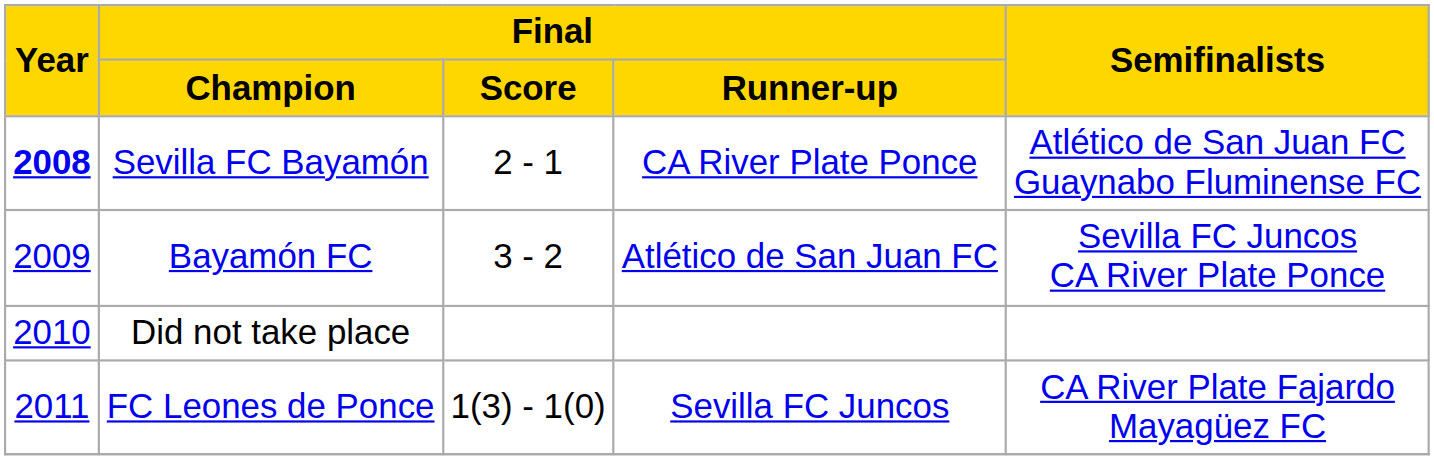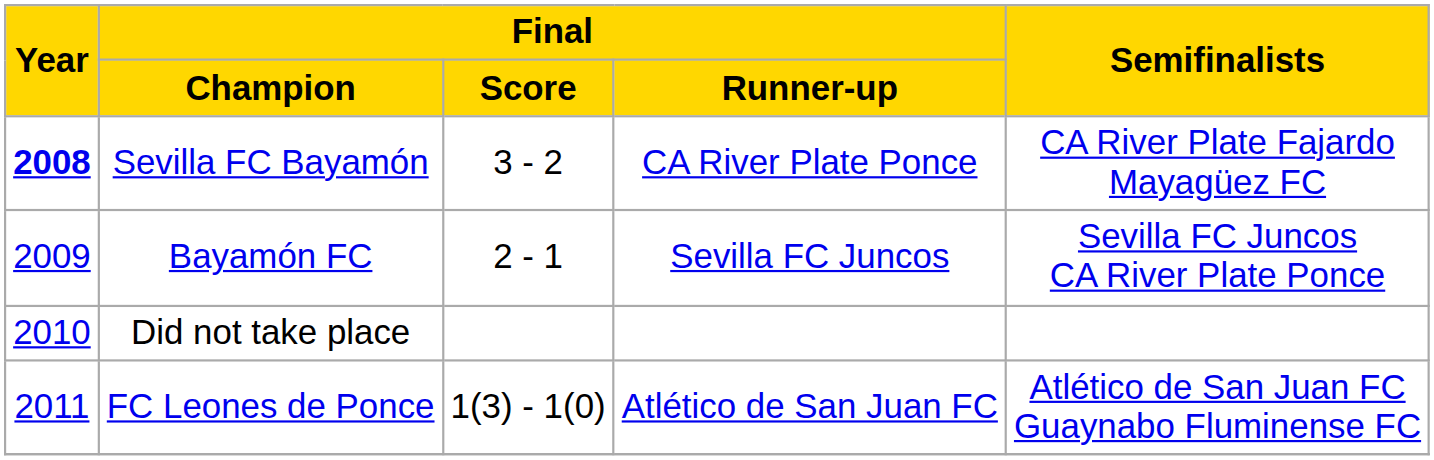 <table class="wikitable" style="background:white;text-align:center;">
 <tr>
 <th rowspan=2 style="background:gold; width=5%">Year</th>
 <th colspan=3 style="background:gold;">Final</th>
 <th colspan=3 style="background:gold;" rowspan=2>Semifinalists</th>
 </tr>
 <tr>
 <th style="background:gold; width=20%">Champion</th>
 <th style="background:gold; width=10%">Score</th>
 <th style="background:gold; width=20%">Runner-up</th>
 </tr>
 <tr>
 <td align="center"><strong><a href='#'>2008</a></strong></td>
 <td><a href='#'>Sevilla FC Bayamón</a></td>
-<td align=center>2 - 1</td>
+<td align=center>3 - 2</td>
 <td><a href='#'>CA River Plate Ponce</a></td>
-<td><a href='#'>Atlético de San Juan FC</a><br><a href='#'>Guaynabo Fluminense FC</a></td>
+<td><a href='#'>CA River Plate Fajardo</a><br><a href='#'>Mayagüez FC</a></td>
 </tr>
 <tr>
 <td align="center"><a href='#'>2009</a></td>
 <td><a href='#'>Bayamón FC</a></td>
-<td align=center>3 - 2</td>
-<td><a href='#'>Atlético de San Juan FC</a></td>
+<td align=center>2 - 1</td>
+<td><a href='#'>Sevilla FC Juncos</a></td>
 <td><a href='#'>Sevilla FC Juncos</a><br><a href='#'>CA River Plate Ponce</a></td>
 </tr>
 <tr>
 <td align="center"><a href='#'>2010</a></td>
 <td>Did not take place</td>
 <td></td>
 <td></td>
 <td></td>
 </tr>
 <tr>
 <td align="center"><a href='#'>2011</a></td>
 <td><a href='#'>FC Leones de Ponce</a></td>
 <td align="center">1(3) - 1(0)</td>
-<td><a href='#'>Sevilla FC Juncos</a></td>
-<td><a href='#'>CA River Plate Fajardo</a><br><a href='#'>Mayagüez FC</a></td>
+<td><a href='#'>Atlético de San Juan FC</a></td>
+<td><a href='#'>Atlético de San Juan FC</a><br><a href='#'>Guaynabo Fluminense FC</a></td>
 </tr>
 <tr>
 </tr>
 </table>
